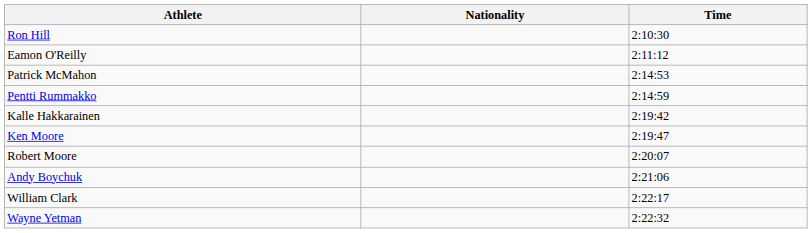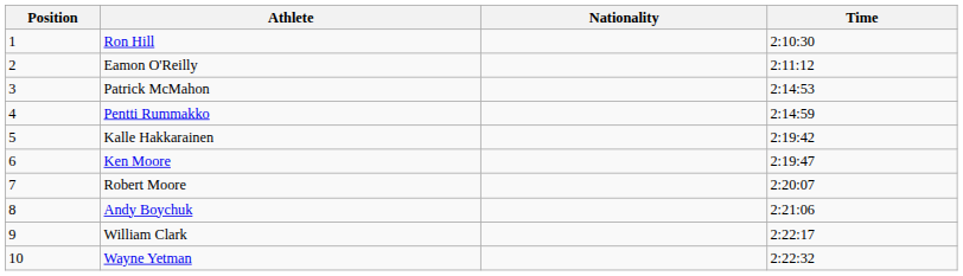 <table class="wikitable sortable"  style="font-size:95%; width:50%;">
 <tr>
+<th style="width:10%;">Position</th>
 <th style="width:40%;">Athlete</th>
 <th style="width:30%;">Nationality</th>
 <th style="width:20%;">Time</th>
 </tr>
 <tr>
+<td>1</td>
 <td><a href='#'>Ron Hill</a></td>
 <td></td>
 <td>2:10:30</td>
 </tr>
 <tr>
+<td>2</td>
 <td>Eamon O'Reilly</td>
 <td></td>
 <td>2:11:12</td>
 </tr>
 <tr>
+<td>3</td>
 <td>Patrick McMahon</td>
 <td></td>
 <td>2:14:53</td>
 </tr>
 <tr>
+<td>4</td>
 <td><a href='#'>Pentti Rummakko</a></td>
 <td></td>
 <td>2:14:59</td>
 </tr>
 <tr>
+<td>5</td>
 <td>Kalle Hakkarainen</td>
 <td></td>
 <td>2:19:42</td>
 </tr>
 <tr>
+<td>6</td>
 <td><a href='#'>Ken Moore</a></td>
 <td></td>
 <td>2:19:47</td>
 </tr>
 <tr>
+<td>7</td>
 <td>Robert Moore</td>
 <td></td>
 <td>2:20:07</td>
 </tr>
 <tr>
+<td>8</td>
 <td><a href='#'>Andy Boychuk</a></td>
 <td></td>
 <td>2:21:06</td>
 </tr>
 <tr>
+<td>9</td>
 <td>William Clark</td>
 <td></td>
 <td>2:22:17</td>
 </tr>
 <tr>
+<td>10</td>
 <td><a href='#'>Wayne Yetman</a></td>
 <td></td>
 <td>2:22:32</td>
 </tr>
 </table>
